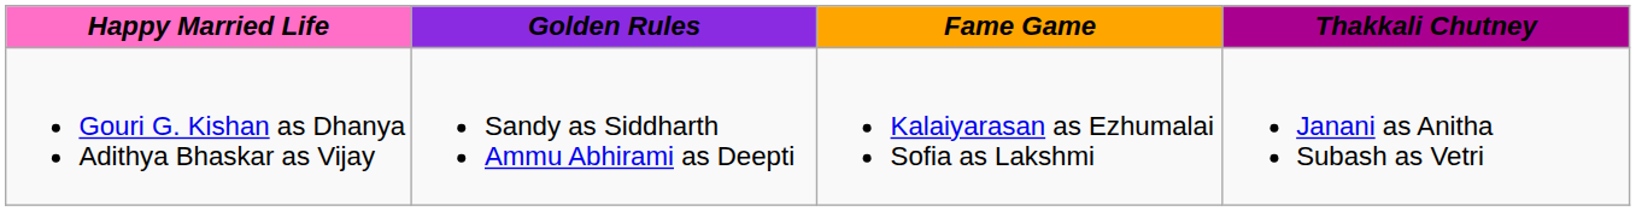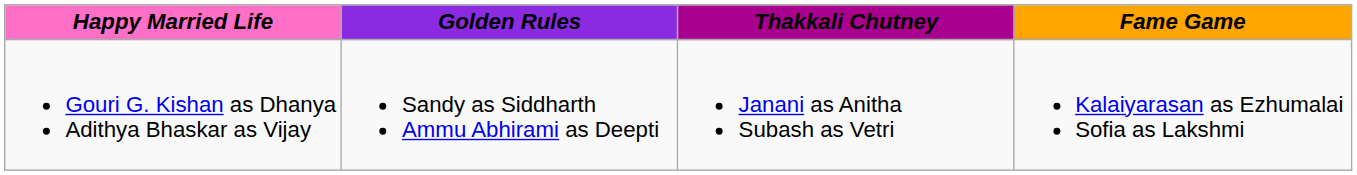 <table class=wikitable>
 <tr>
 <th style="background:#FF6EC7; width:25%"><em>Happy Married Life</em></th>
 <th style="background:#8A2BE2; width:25%"><em>Golden Rules</em></th>
+<th style="background:#AA0090; width:25%"><em>Thakkali Chutney</em></th>
 <th style="background:#FFA500; width:25%"><em>Fame Game</em></th>
-<th style="background:#AA0090; width:25%"><em>Thakkali Chutney</em></th>
 </tr>
 <tr>
 <td valign="top"><br><ul><li><a href='#'>Gouri G. Kishan</a> as Dhanya</li><li>Adithya  Bhaskar as Vijay</li></ul></td>
 <td valign="top"><br><ul><li>Sandy as Siddharth</li><li><a href='#'>Ammu Abhirami</a> as Deepti</li></ul></td>
+<td valign="top"><br><ul><li><a href='#'>Janani</a> as Anitha</li><li>Subash as Vetri</li></ul></td>
 <td valign="top"><br><ul><li><a href='#'>Kalaiyarasan</a> as Ezhumalai</li><li>Sofia as  Lakshmi</li></ul></td>
-<td valign="top"><br><ul><li><a href='#'>Janani</a> as Anitha</li><li>Subash as Vetri</li></ul></td>
 </tr>
 </table>
